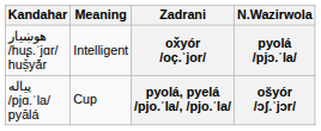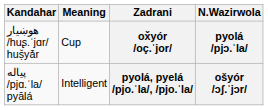 <table class="wikitable">
 <tr>
 <th>Kandahar</th>
 <th>Meaning</th>
 <th>Zadrani</th>
 <th>N.Wazirwola</th>
 </tr>
 <tr>
 <td>هوښيار<br>/huʂ.ˈjɑr/<br>huṣ̌yā́r</td>
-<td>Intelligent</td>
+<td>Cup</td>
 <th>ox̌yór<br>/oç.ˈjor/</th>
 <th>pyolá<br>/pjɔ.ˈla/</th>
 </tr>
 <tr>
 <td>پياله<br>/pjɑ.ˈla/<br>pyālá</td>
-<td>Cup</td>
+<td>Intelligent</td>
 <th>pyolá, pyelá<br>/pjo.ˈla/, /pjo.ˈla/</th>
 <th>ošyór<br>/ɔʃ.ˈjɔr/</th>
 </tr>
 </table>
